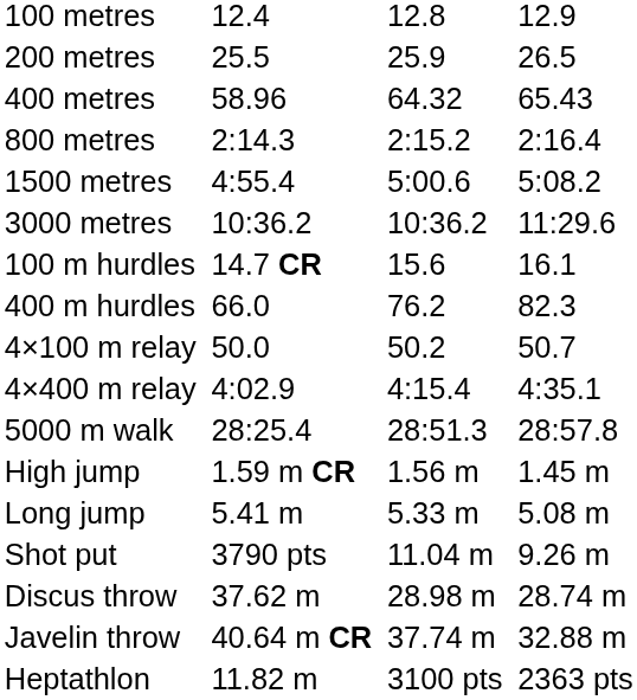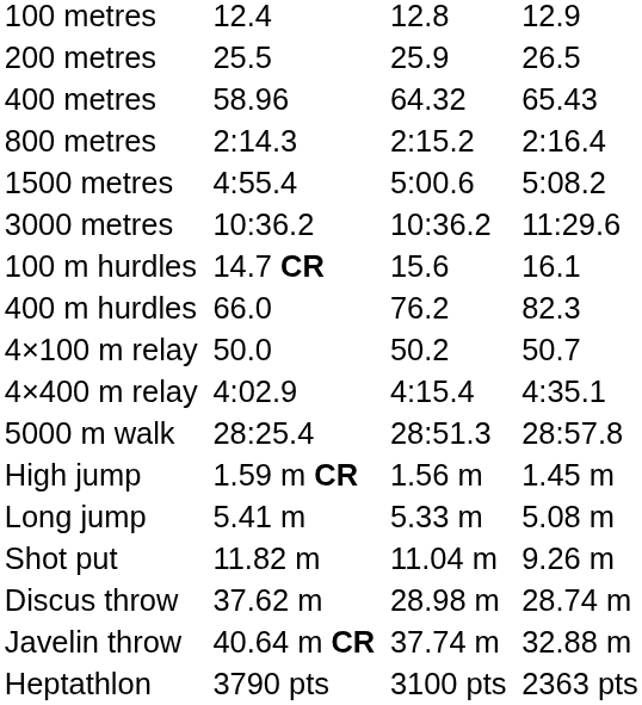 <table>
 <tr>
 <td>100 metres</td>
 <td></td>
 <td>12.4</td>
 <td></td>
 <td>12.8</td>
 <td></td>
 <td>12.9</td>
 </tr>
 <tr>
 <td>200 metres</td>
 <td></td>
 <td>25.5</td>
 <td></td>
 <td>25.9</td>
 <td></td>
 <td>26.5</td>
 </tr>
 <tr>
 <td>400 metres</td>
 <td></td>
 <td>58.96</td>
 <td></td>
 <td>64.32</td>
 <td></td>
 <td>65.43</td>
 </tr>
 <tr>
 <td>800 metres</td>
 <td></td>
 <td>2:14.3</td>
 <td></td>
 <td>2:15.2</td>
 <td></td>
 <td>2:16.4</td>
 </tr>
 <tr>
 <td>1500 metres</td>
 <td></td>
 <td>4:55.4</td>
 <td></td>
 <td>5:00.6</td>
 <td></td>
 <td>5:08.2</td>
 </tr>
 <tr>
 <td>3000 metres</td>
 <td></td>
 <td>10:36.2</td>
 <td></td>
 <td>10:36.2</td>
 <td></td>
 <td>11:29.6</td>
 </tr>
 <tr>
 <td>100 m hurdles</td>
 <td></td>
 <td>14.7 <strong>CR</strong></td>
 <td></td>
 <td>15.6</td>
 <td></td>
 <td>16.1</td>
 </tr>
 <tr>
 <td>400 m hurdles</td>
 <td></td>
 <td>66.0</td>
 <td></td>
 <td>76.2</td>
 <td></td>
 <td>82.3</td>
 </tr>
 <tr>
 <td>4×100 m relay</td>
 <td></td>
 <td>50.0</td>
 <td></td>
 <td>50.2</td>
 <td></td>
 <td>50.7</td>
 </tr>
 <tr>
 <td>4×400 m relay</td>
 <td></td>
 <td>4:02.9</td>
 <td></td>
 <td>4:15.4</td>
 <td></td>
 <td>4:35.1</td>
 </tr>
 <tr>
 <td>5000 m walk</td>
 <td></td>
 <td>28:25.4</td>
 <td></td>
 <td>28:51.3</td>
 <td></td>
 <td>28:57.8</td>
 </tr>
 <tr>
 <td>High jump</td>
 <td></td>
 <td>1.59 m <strong>CR</strong></td>
 <td></td>
 <td>1.56 m</td>
 <td></td>
 <td>1.45 m</td>
 </tr>
 <tr>
 <td>Long jump</td>
 <td></td>
 <td>5.41 m</td>
 <td></td>
 <td>5.33 m</td>
 <td></td>
 <td>5.08 m</td>
 </tr>
 <tr>
 <td>Shot put</td>
 <td></td>
-<td>3790 pts</td>
+<td>11.82 m</td>
 <td></td>
 <td>11.04 m</td>
 <td></td>
 <td>9.26 m</td>
 </tr>
 <tr>
 <td>Discus throw</td>
 <td></td>
 <td>37.62 m</td>
 <td></td>
 <td>28.98 m</td>
 <td></td>
 <td>28.74 m</td>
 </tr>
 <tr>
 <td>Javelin throw</td>
 <td></td>
 <td>40.64 m <strong>CR</strong></td>
 <td></td>
 <td>37.74 m</td>
 <td></td>
 <td>32.88 m</td>
 </tr>
 <tr>
 <td>Heptathlon</td>
 <td></td>
-<td>11.82 m</td>
+<td>3790 pts</td>
 <td></td>
 <td>3100 pts</td>
 <td></td>
 <td>2363 pts</td>
 </tr>
 </table>
